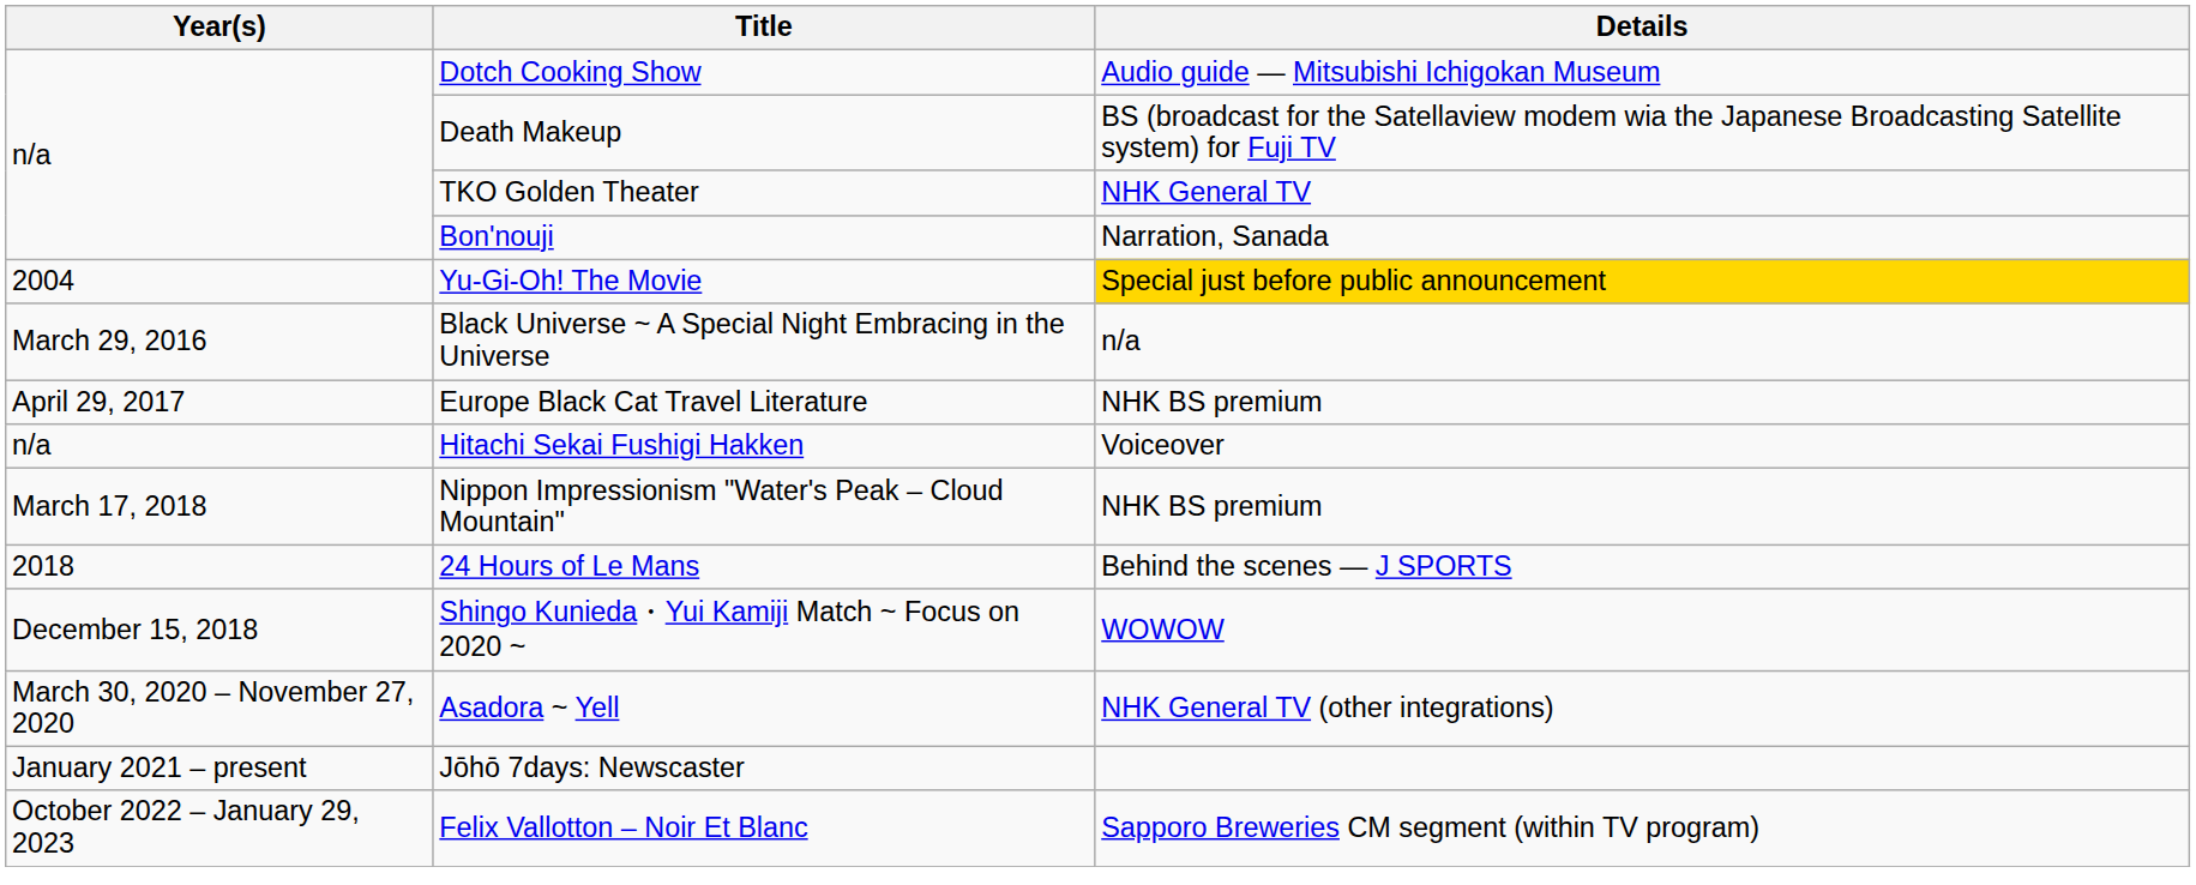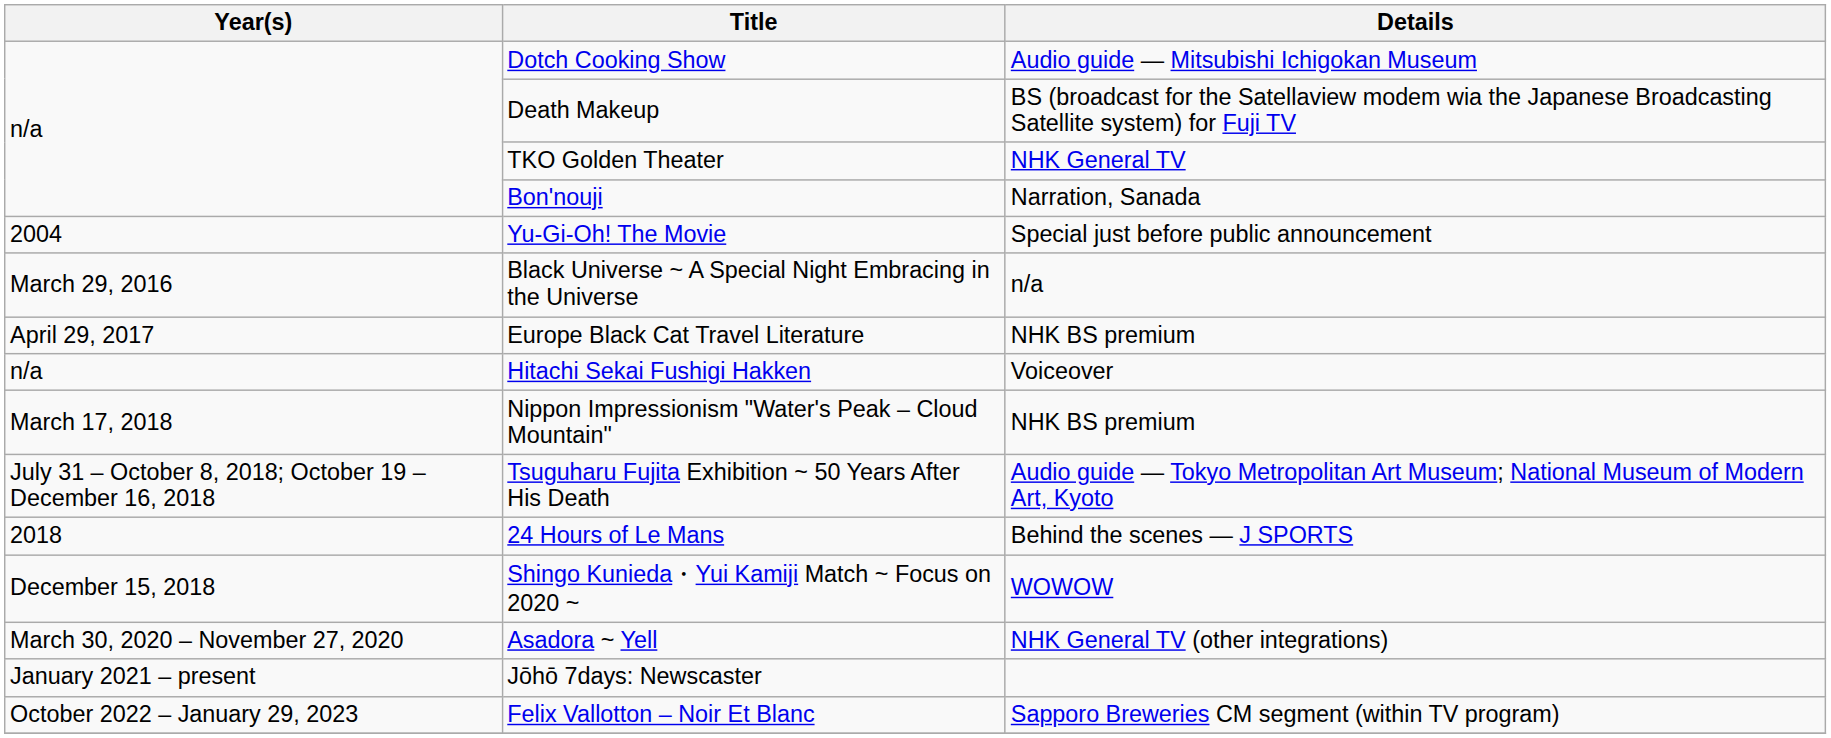 <table class="wikitable">
 <tr>
 <th>Year(s)</th>
 <th>Title</th>
 <th>Details</th>
 </tr>
 <tr>
 <td rowspan="4">n/a</td>
 <td><a href='#'>Dotch Cooking Show</a></td>
 <td><a href='#'>Audio guide</a> — <a href='#'>Mitsubishi Ichigokan Museum</a></td>
 </tr>
 <tr>
 <td>Death Makeup</td>
 <td>BS (broadcast for the Satellaview modem wia the Japanese Broadcasting Satellite system) for <a href='#'>Fuji TV</a></td>
 </tr>
 <tr>
 <td>TKO Golden Theater</td>
 <td><a href='#'>NHK General TV</a></td>
 </tr>
 <tr>
 <td><a href='#'>Bon'nouji</a></td>
 <td>Narration, Sanada</td>
 </tr>
 <tr>
 <td>2004</td>
 <td><a href='#'>Yu-Gi-Oh! The Movie</a></td>
-<td style="background: gold;">Special just before public announcement</td>
+<td>Special just before public announcement</td>
 </tr>
 <tr>
 <td>March 29, 2016</td>
 <td>Black Universe ~ A Special Night Embracing in the Universe</td>
 <td>n/a</td>
 </tr>
 <tr>
 <td>April 29, 2017</td>
 <td>Europe Black Cat Travel Literature</td>
 <td>NHK BS premium</td>
 </tr>
 <tr>
 <td>n/a</td>
 <td><a href='#'>Hitachi Sekai Fushigi Hakken</a></td>
 <td>Voiceover</td>
 </tr>
 <tr>
 <td>March 17, 2018</td>
 <td>Nippon Impressionism "Water's Peak – Cloud Mountain"</td>
 <td>NHK BS premium</td>
+</tr>
+<tr>
+<td>July 31 – October 8, 2018; October 19 – December 16, 2018</td>
+<td><a href='#'>Tsuguharu Fujita</a> Exhibition ~ 50 Years After His Death</td>
+<td><a href='#'>Audio guide</a> — <a href='#'>Tokyo Metropolitan Art Museum</a>; <a href='#'>National Museum of Modern Art, Kyoto</a></td>
 </tr>
 <tr>
 <td>2018</td>
 <td><a href='#'>24 Hours of Le Mans</a></td>
 <td>Behind the scenes — <a href='#'>J SPORTS</a></td>
 </tr>
 <tr>
 <td>December 15, 2018</td>
 <td><a href='#'>Shingo Kunieda</a>・<a href='#'>Yui Kamiji</a> Match ~ Focus on 2020 ~</td>
 <td><a href='#'>WOWOW</a></td>
 </tr>
 <tr>
 <td>March 30, 2020 – November 27, 2020</td>
 <td><a href='#'>Asadora</a> ~ <a href='#'>Yell</a></td>
 <td><a href='#'>NHK General TV</a> (other integrations)</td>
 </tr>
 <tr>
 <td>January 2021 – present</td>
 <td>Jōhō 7days: Newscaster</td>
 <td></td>
 </tr>
 <tr>
 <td>October 2022 – January 29, 2023</td>
 <td><a href='#'>Felix Vallotton – Noir Et Blanc</a></td>
 <td><a href='#'>Sapporo Breweries</a> CM segment (within TV program)</td>
 </tr>
 <tr>
 </tr>
 </table>
